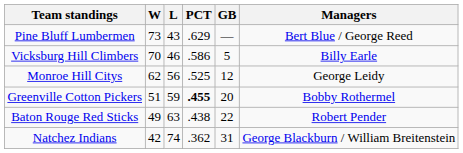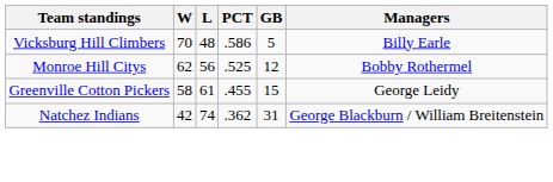 <table class="wikitable" style="text-align:center">
 <tr>
 <th>Team standings</th>
 <th>W</th>
 <th>L</th>
 <th>PCT</th>
 <th>GB</th>
 <th>Managers</th>
 </tr>
 <tr>
-<td><a href='#'>Pine Bluff Lumbermen</a></td>
-<td>73</td>
-<td>43</td>
-<td>.629</td>
-<td>—</td>
-<td><a href='#'>Bert Blue</a> / George Reed</td>
-</tr>
-<tr>
 <td><a href='#'>Vicksburg Hill Climbers</a></td>
 <td>70</td>
-<td>46</td>
+<td>48</td>
 <td>.586</td>
 <td>5</td>
 <td><a href='#'>Billy Earle</a></td>
 </tr>
 <tr>
 <td><a href='#'>Monroe Hill Citys</a></td>
 <td>62</td>
 <td>56</td>
 <td>.525</td>
 <td>12</td>
-<td>George Leidy</td>
+<td><a href='#'>Bobby Rothermel</a></td>
 </tr>
 <tr>
 <td><a href='#'>Greenville Cotton Pickers</a></td>
-<td>51</td>
-<td>59</td>
-<td><strong>.455</strong></td>
-<td>20</td>
-<td><a href='#'>Bobby Rothermel</a></td>
-</tr>
-<tr>
-<td><a href='#'>Baton Rouge Red Sticks</a></td>
-<td>49</td>
-<td>63</td>
-<td>.438</td>
-<td>22</td>
-<td><a href='#'>Robert Pender</a></td>
+<td>58</td>
+<td>61</td>
+<td>.455</td>
+<td>15</td>
+<td>George Leidy</td>
 </tr>
 <tr>
 <td><a href='#'>Natchez Indians</a></td>
 <td>42</td>
 <td>74</td>
 <td>.362</td>
 <td>31</td>
 <td><a href='#'>George Blackburn</a> / William Breitenstein</td>
 </tr>
 </table>
